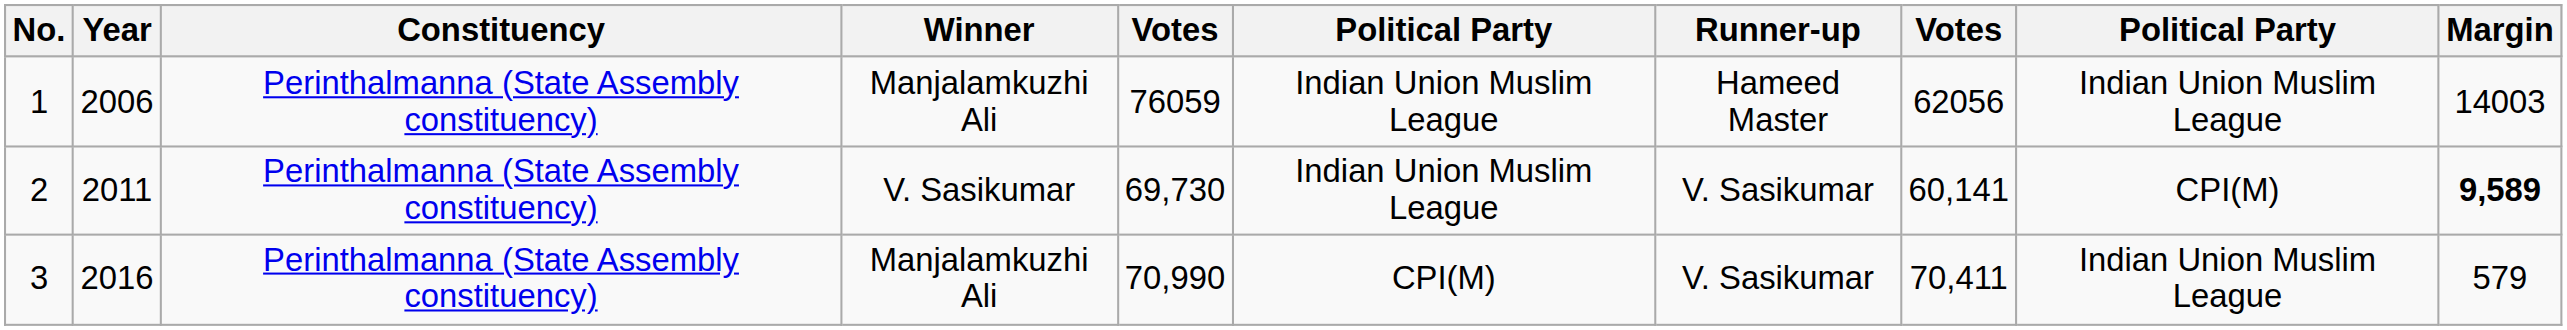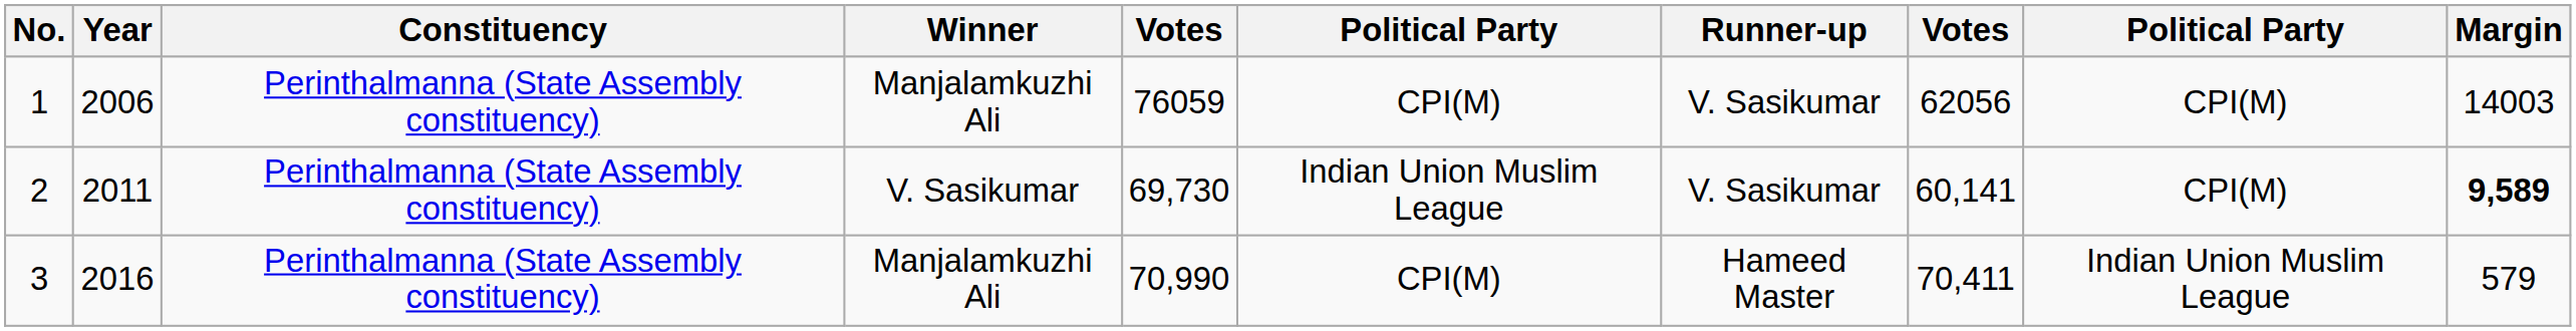 <table class="sortable wikitable">
 <tr style="background:#ccc; text-align:center;">
 <th>No.</th>
 <th>Year</th>
 <th>Constituency</th>
 <th>Winner</th>
 <th>Votes</th>
 <th>Political Party</th>
 <th>Runner-up</th>
 <th>Votes</th>
 <th>Political Party</th>
 <th>Margin</th>
 </tr>
 <tr style="vertical-align: middle; text-align: center;">
 <td>1</td>
 <td>2006</td>
 <td><a href='#'>Perinthalmanna (State Assembly constituency)</a></td>
 <td>Manjalamkuzhi Ali</td>
 <td>76059</td>
-<td>Indian Union Muslim League</td>
-<td>Hameed Master</td>
+<td>CPI(M)</td>
+<td>V. Sasikumar</td>
 <td>62056</td>
-<td>Indian Union Muslim League</td>
+<td>CPI(M)</td>
 <td>14003</td>
 </tr>
 <tr style="vertical-align: middle; text-align: center;">
 <td>2</td>
 <td>2011</td>
 <td><a href='#'>Perinthalmanna (State Assembly constituency)</a></td>
 <td>V. Sasikumar</td>
 <td>69,730</td>
 <td>Indian Union Muslim League</td>
 <td>V. Sasikumar</td>
 <td>60,141</td>
 <td>CPI(M)</td>
 <td><strong>9,589</strong></td>
 </tr>
 <tr style="vertical-align: middle; text-align: center;">
 <td>3</td>
 <td>2016</td>
 <td><a href='#'>Perinthalmanna (State Assembly constituency)</a></td>
 <td>Manjalamkuzhi Ali</td>
 <td>70,990</td>
 <td>CPI(M)</td>
-<td>V. Sasikumar</td>
+<td>Hameed Master</td>
 <td>70,411</td>
 <td>Indian Union Muslim League</td>
 <td>579</td>
 </tr>
 </table>
